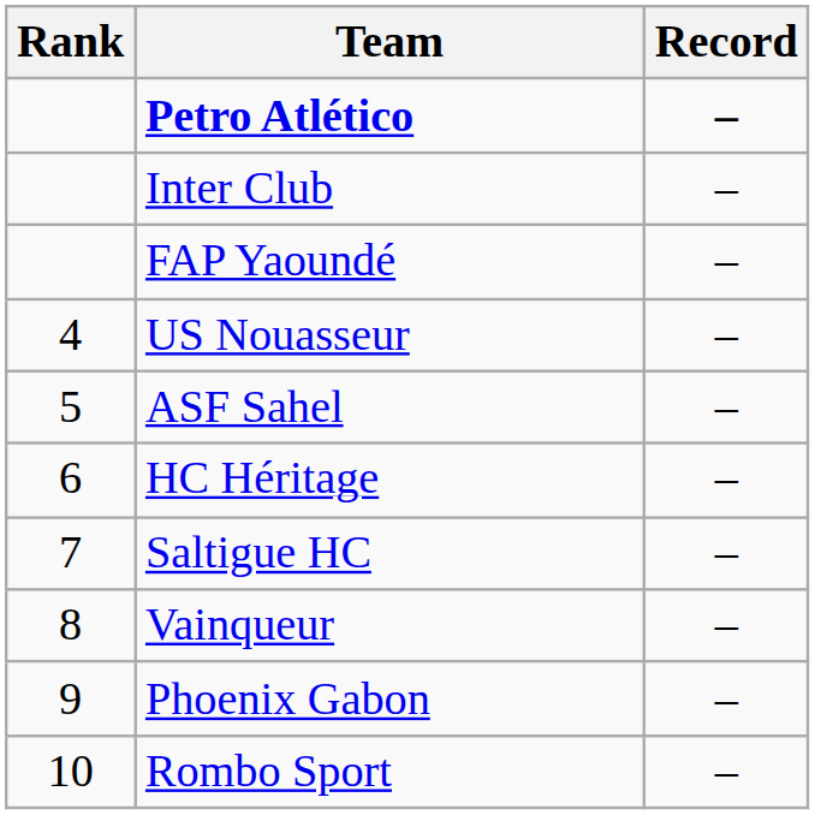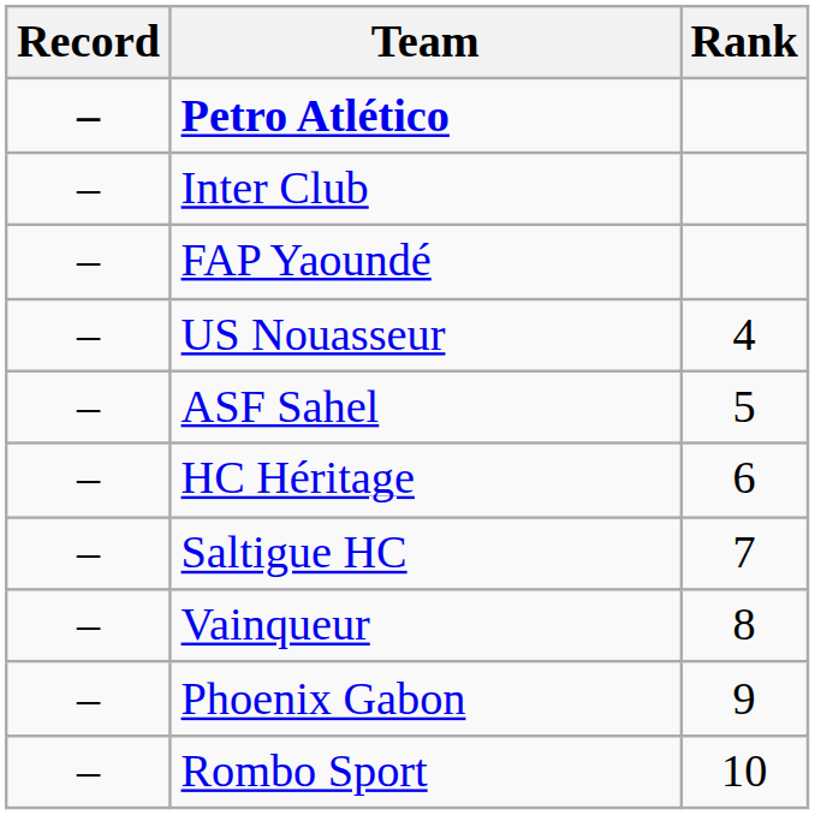 <table class=wikitable style="text-align:center;">
 <tr>
+<th>Record</th>
+<th width=170>Team</th>
 <th>Rank</th>
-<th width=170>Team</th>
-<th>Record</th>
 </tr>
 <tr>
+<td><strong>–</strong></td>
+<td align=left> <strong><a href='#'>Petro Atlético</a></strong></td>
 <td></td>
-<td align=left> <strong><a href='#'>Petro Atlético</a></strong></td>
-<td><strong>–</strong></td>
 </tr>
 <tr>
+<td>–</td>
+<td align=left> <a href='#'>Inter Club</a></td>
 <td></td>
-<td align=left> <a href='#'>Inter Club</a></td>
-<td>–</td>
 </tr>
 <tr>
+<td>–</td>
+<td align=left> <a href='#'>FAP Yaoundé</a></td>
 <td></td>
-<td align=left> <a href='#'>FAP Yaoundé</a></td>
-<td>–</td>
 </tr>
 <tr>
+<td>–</td>
+<td align=left> <a href='#'>US Nouasseur</a></td>
 <td>4</td>
-<td align=left> <a href='#'>US Nouasseur</a></td>
-<td>–</td>
 </tr>
 <tr>
+<td>–</td>
+<td align=left> <a href='#'>ASF Sahel</a></td>
 <td>5</td>
-<td align=left> <a href='#'>ASF Sahel</a></td>
-<td>–</td>
 </tr>
 <tr>
+<td>–</td>
+<td align=left> <a href='#'>HC Héritage</a></td>
 <td>6</td>
-<td align=left> <a href='#'>HC Héritage</a></td>
-<td>–</td>
 </tr>
 <tr>
+<td>–</td>
+<td align=left> <a href='#'>Saltigue HC</a></td>
 <td>7</td>
-<td align=left> <a href='#'>Saltigue HC</a></td>
-<td>–</td>
 </tr>
 <tr>
+<td>–</td>
+<td align=left> <a href='#'>Vainqueur</a></td>
 <td>8</td>
-<td align=left> <a href='#'>Vainqueur</a></td>
-<td>–</td>
 </tr>
 <tr>
+<td>–</td>
+<td align=left> <a href='#'>Phoenix Gabon</a></td>
 <td>9</td>
-<td align=left> <a href='#'>Phoenix Gabon</a></td>
-<td>–</td>
 </tr>
 <tr>
+<td>–</td>
+<td align=left> <a href='#'>Rombo Sport</a></td>
 <td>10</td>
-<td align=left> <a href='#'>Rombo Sport</a></td>
-<td>–</td>
 </tr>
 </table>
